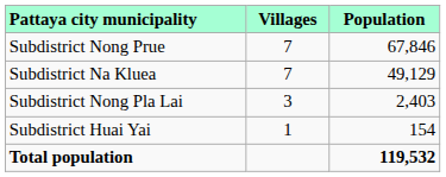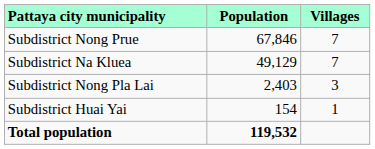 <table class="wikitable" style="width:45%;">
 <tr>
 <td style= "background: #a5ffd4;"><strong>Pattaya city municipality</strong></td>
+<td style= "background: #a5ffd4; text-align:center;"><strong>Population</strong></td>
 <td style= "background: #a5ffd4; text-align:center;"><strong>Villages</strong></td>
-<td style= "background: #a5ffd4; text-align:center;"><strong>Population</strong></td>
 </tr>
 <tr>
 <td>Subdistrict Nong Prue</td>
+<td style="text-align:right;">67,846</td>
 <td style="text-align:center;">7</td>
-<td style="text-align:right;">67,846</td>
 </tr>
 <tr>
 <td>Subdistrict Na Kluea</td>
+<td style="text-align:right;">49,129</td>
 <td style="text-align:center;">7</td>
-<td style="text-align:right;">49,129</td>
 </tr>
 <tr>
 <td>Subdistrict Nong Pla Lai</td>
+<td style="text-align:right;">2,403</td>
 <td style="text-align:center;">3</td>
-<td style="text-align:right;">2,403</td>
 </tr>
 <tr>
 <td>Subdistrict Huai Yai</td>
+<td style="text-align:right;">154</td>
 <td style="text-align:center;">1</td>
-<td style="text-align:right;">154</td>
 </tr>
 <tr>
 <td><strong>Total population</strong></td>
+<td style="text-align:right;"><strong>119,532</strong></td>
 <td></td>
-<td style="text-align:right;"><strong>119,532</strong></td>
 </tr>
 </table>
